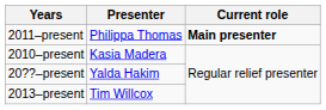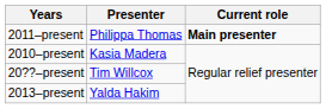 <table class="wikitable">
 <tr>
 <th>Years</th>
 <th>Presenter</th>
 <th>Current role</th>
 </tr>
 <tr>
 <td>2011–present</td>
 <td><a href='#'>Philippa Thomas</a></td>
 <td><strong>Main presenter</strong></td>
 </tr>
 <tr>
 <td>2010–present</td>
 <td><a href='#'>Kasia Madera</a></td>
 <td rowspan="4">Regular relief presenter</td>
 </tr>
 <tr>
 <td>20??–present</td>
-<td><a href='#'>Yalda Hakim</a></td>
+<td><a href='#'>Tim Willcox</a></td>
 </tr>
 <tr>
 <td>2013–present</td>
-<td><a href='#'>Tim Willcox</a></td>
+<td><a href='#'>Yalda Hakim</a></td>
 </tr>
 </table>
